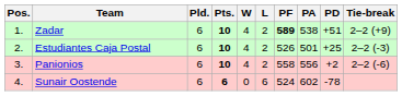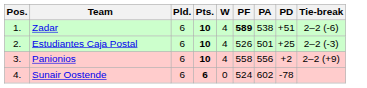 <table class="wikitable" style="text-align:center">
 <tr>
 <th width=15>Pos.</th>
 <th width=220>Team</th>
 <th width=20>Pld.</th>
 <th width=20>Pts.</th>
 <th width=20>W</th>
-<th width=20>L</th>
 <th width=20>PF</th>
 <th width=20>PA</th>
 <th width=20>PD</th>
 <th>Tie-break</th>
 </tr>
 <tr style="background: #ccffcc;">
 <td>1.</td>
 <td align=left> <a href='#'>Zadar</a></td>
 <td>6</td>
 <td><strong>10</strong></td>
 <td>4</td>
-<td>2</td>
 <td><strong>589</strong></td>
 <td>538</td>
 <td>+51</td>
-<td>2–2 (+9)</td>
+<td>2–2 (-6)</td>
 </tr>
 <tr style="background: #ccffcc;">
 <td>2.</td>
 <td align=left> <a href='#'>Estudiantes Caja Postal</a></td>
 <td>6</td>
 <td><strong>10</strong></td>
 <td>4</td>
-<td>2</td>
 <td>526</td>
 <td>501</td>
 <td>+25</td>
 <td>2–2 (-3)</td>
 </tr>
 <tr style="background: #ffcccc;">
 <td>3.</td>
 <td align=left> <a href='#'>Panionios</a></td>
 <td>6</td>
 <td><strong>10</strong></td>
 <td>4</td>
-<td>2</td>
 <td>558</td>
 <td>556</td>
 <td>+2</td>
-<td>2–2 (-6)</td>
+<td>2–2 (+9)</td>
 </tr>
 <tr style="background: #ffcccc;">
 <td>4.</td>
 <td align=left> <a href='#'>Sunair Oostende</a></td>
 <td>6</td>
 <td><strong>6</strong></td>
 <td>0</td>
-<td>6</td>
 <td>524</td>
 <td>602</td>
 <td>-78</td>
 <td></td>
 </tr>
 </table>
